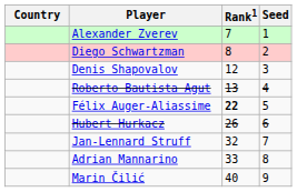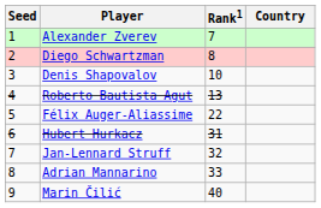 <table class="sortable wikitable">
 <tr>
-<th width="70">Country</th>
+<th>Seed</th>
 <th width="175">Player</th>
 <th>Rank<sup>1</sup></th>
-<th>Seed</th>
+<th width="70">Country</th>
 </tr>
 <tr style="background:#cfc;">
-<td></td>
+<td>1</td>
 <td><a href='#'>Alexander Zverev</a></td>
 <td>7</td>
-<td>1</td>
+<td></td>
 </tr>
 <tr style="background:#fcc;">
-<td></td>
+<td>2</td>
 <td><a href='#'>Diego Schwartzman</a></td>
 <td>8</td>
-<td>2</td>
+<td></td>
 </tr>
 <tr>
+<td>3</td>
+<td><a href='#'>Denis Shapovalov</a></td>
+<td>10</td>
 <td></td>
-<td><a href='#'>Denis Shapovalov</a></td>
-<td>12</td>
-<td>3</td>
 </tr>
 <tr>
-<td><s></s></td>
+<td><s>4</s></td>
 <td><s><a href='#'>Roberto Bautista Agut</a></s></td>
 <td><s>13</s></td>
-<td><s>4</s></td>
+<td><s></s></td>
 </tr>
 <tr>
+<td>5</td>
+<td><a href='#'>Félix Auger-Aliassime</a></td>
+<td>22</td>
 <td></td>
-<td><a href='#'>Félix Auger-Aliassime</a></td>
-<td><strong>22</strong></td>
-<td>5</td>
 </tr>
 <tr>
+<td><s>6</s></td>
+<td><s><a href='#'>Hubert Hurkacz</a></s></td>
+<td><s>31</s></td>
 <td><s></s></td>
-<td><s><a href='#'>Hubert Hurkacz</a></s></td>
-<td><s>26</s></td>
-<td><s>6</s></td>
 </tr>
 <tr>
-<td></td>
+<td>7</td>
 <td><a href='#'>Jan-Lennard Struff</a></td>
 <td>32</td>
-<td>7</td>
+<td></td>
 </tr>
 <tr>
-<td></td>
+<td>8</td>
 <td><a href='#'>Adrian Mannarino</a></td>
 <td>33</td>
-<td>8</td>
+<td></td>
 </tr>
 <tr>
-<td></td>
+<td>9</td>
 <td><a href='#'>Marin Čilić</a></td>
 <td>40</td>
-<td>9</td>
+<td></td>
 </tr>
 </table>
